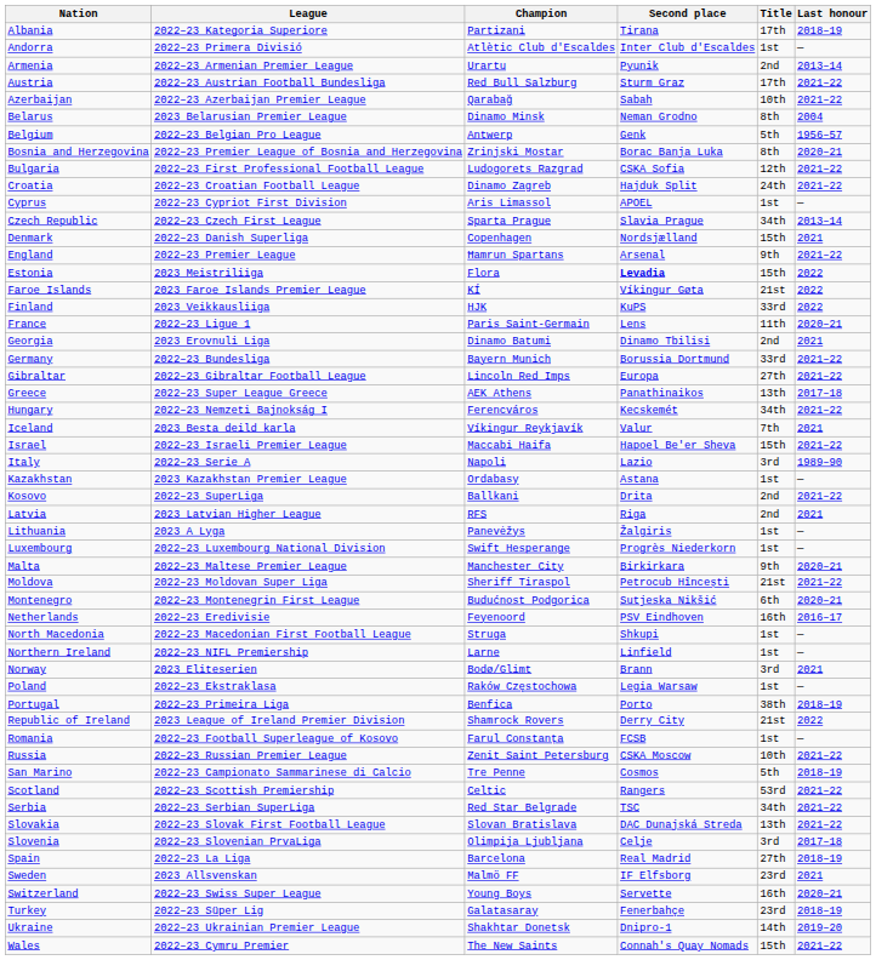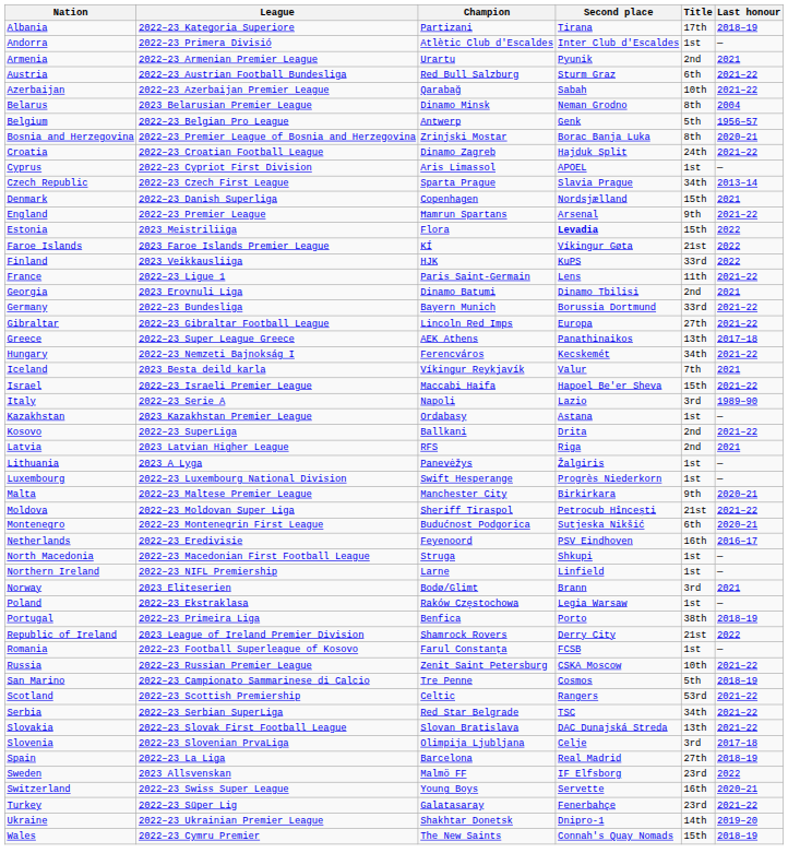 <table class=wikitable style="font-size:14px">
 <tr>
 <th>Nation</th>
 <th>League</th>
 <th>Champion</th>
 <th>Second place</th>
 <th data-sort-type="number">Title</th>
 <th>Last honour</th>
 </tr>
 <tr>
 <td> <a href='#'>Albania</a></td>
 <td><a href='#'>2022–23 Kategoria Superiore</a></td>
 <td><a href='#'>Partizani</a></td>
 <td><a href='#'>Tirana</a></td>
 <td>17th</td>
 <td><a href='#'>2018–19</a></td>
 </tr>
 <tr>
 <td> <a href='#'>Andorra</a></td>
 <td><a href='#'>2022–23 Primera Divisió</a></td>
 <td><a href='#'>Atlètic Club d'Escaldes</a></td>
 <td><a href='#'>Inter Club d'Escaldes</a></td>
 <td>1st</td>
 <td>—</td>
 </tr>
 <tr>
 <td> <a href='#'>Armenia</a></td>
 <td><a href='#'>2022–23 Armenian Premier League</a></td>
 <td><a href='#'>Urartu</a></td>
 <td><a href='#'>Pyunik</a></td>
 <td>2nd</td>
-<td><a href='#'>2013–14</a></td>
+<td><a href='#'>2021</a></td>
 </tr>
 <tr>
 <td> <a href='#'>Austria</a></td>
 <td><a href='#'>2022–23 Austrian Football Bundesliga</a></td>
 <td><a href='#'>Red Bull Salzburg</a></td>
 <td><a href='#'>Sturm Graz</a></td>
-<td>17th</td>
+<td>6th</td>
 <td><a href='#'>2021–22</a></td>
 </tr>
 <tr>
 <td> <a href='#'>Azerbaijan</a></td>
 <td><a href='#'>2022–23 Azerbaijan Premier League</a></td>
 <td><a href='#'>Qarabağ</a></td>
 <td><a href='#'>Sabah</a></td>
 <td>10th</td>
 <td><a href='#'>2021–22</a></td>
 </tr>
 <tr>
 <td> <a href='#'>Belarus</a></td>
 <td><a href='#'>2023 Belarusian Premier League</a></td>
 <td><a href='#'>Dinamo Minsk</a></td>
 <td><a href='#'>Neman Grodno</a></td>
 <td>8th</td>
 <td><a href='#'>2004</a></td>
 </tr>
 <tr>
 <td> <a href='#'>Belgium</a></td>
 <td><a href='#'>2022–23 Belgian Pro League</a></td>
 <td><a href='#'>Antwerp</a></td>
 <td><a href='#'>Genk</a></td>
 <td>5th</td>
 <td><a href='#'>1956–57</a></td>
 </tr>
 <tr>
 <td> <a href='#'>Bosnia and Herzegovina</a></td>
 <td><a href='#'>2022–23 Premier League of Bosnia and Herzegovina</a></td>
 <td><a href='#'>Zrinjski Mostar</a></td>
 <td><a href='#'>Borac Banja Luka</a></td>
 <td>8th</td>
 <td><a href='#'>2020–21</a></td>
-</tr>
-<tr>
-<td> <a href='#'>Bulgaria</a></td>
-<td><a href='#'>2022–23 First Professional Football League</a></td>
-<td><a href='#'>Ludogorets Razgrad</a></td>
-<td><a href='#'>CSKA Sofia</a></td>
-<td>12th</td>
-<td><a href='#'>2021–22</a></td>
 </tr>
 <tr>
 <td> <a href='#'>Croatia</a></td>
 <td><a href='#'>2022–23 Croatian Football League</a></td>
 <td><a href='#'>Dinamo Zagreb</a></td>
 <td><a href='#'>Hajduk Split</a></td>
 <td>24th</td>
 <td><a href='#'>2021–22</a></td>
 </tr>
 <tr>
 <td> <a href='#'>Cyprus</a></td>
 <td><a href='#'>2022–23 Cypriot First Division</a></td>
 <td><a href='#'>Aris Limassol</a></td>
 <td><a href='#'>APOEL</a></td>
 <td>1st</td>
 <td>—</td>
 </tr>
 <tr>
 <td> <a href='#'>Czech Republic</a></td>
 <td><a href='#'>2022–23 Czech First League</a></td>
 <td><a href='#'>Sparta Prague</a></td>
 <td><a href='#'>Slavia Prague</a></td>
 <td>34th</td>
 <td><a href='#'>2013–14</a></td>
 </tr>
 <tr>
 <td> <a href='#'>Denmark</a></td>
 <td><a href='#'>2022–23 Danish Superliga</a></td>
 <td><a href='#'>Copenhagen</a></td>
 <td><a href='#'>Nordsjælland</a></td>
 <td>15th</td>
 <td><a href='#'>2021</a></td>
 </tr>
 <tr>
 <td> <a href='#'>England</a></td>
 <td><a href='#'>2022–23 Premier League</a></td>
 <td><a href='#'>Ħamrun Spartans</a></td>
 <td><a href='#'>Arsenal</a></td>
 <td>9th</td>
 <td><a href='#'>2021–22</a></td>
 </tr>
 <tr>
 <td> <a href='#'>Estonia</a></td>
 <td><a href='#'>2023 Meistriliiga</a></td>
 <td><a href='#'>Flora</a></td>
 <td><strong><a href='#'>Levadia</a></strong></td>
 <td>15th</td>
 <td><a href='#'>2022</a></td>
 </tr>
 <tr>
 <td> <a href='#'>Faroe Islands</a></td>
 <td><a href='#'>2023 Faroe Islands Premier League</a></td>
 <td><a href='#'>KÍ</a></td>
 <td><a href='#'>Víkingur Gøta</a></td>
 <td>21st</td>
 <td><a href='#'>2022</a></td>
 </tr>
 <tr>
 <td> <a href='#'>Finland</a></td>
 <td><a href='#'>2023 Veikkausliiga</a></td>
 <td><a href='#'>HJK</a></td>
 <td><a href='#'>KuPS</a></td>
 <td>33rd</td>
 <td><a href='#'>2022</a></td>
 </tr>
 <tr>
 <td> <a href='#'>France</a></td>
 <td><a href='#'>2022–23 Ligue 1</a></td>
 <td><a href='#'>Paris Saint-Germain</a></td>
 <td><a href='#'>Lens</a></td>
 <td>11th</td>
-<td><a href='#'>2020–21</a></td>
+<td><a href='#'>2021–22</a></td>
 </tr>
 <tr>
 <td> <a href='#'>Georgia</a></td>
 <td><a href='#'>2023 Erovnuli Liga</a></td>
 <td><a href='#'>Dinamo Batumi</a></td>
 <td><a href='#'>Dinamo Tbilisi</a></td>
 <td>2nd</td>
 <td><a href='#'>2021</a></td>
 </tr>
 <tr>
 <td> <a href='#'>Germany</a></td>
 <td><a href='#'>2022–23 Bundesliga</a></td>
 <td><a href='#'>Bayern Munich</a></td>
 <td><a href='#'>Borussia Dortmund</a></td>
 <td>33rd</td>
 <td><a href='#'>2021–22</a></td>
 </tr>
 <tr>
 <td> <a href='#'>Gibraltar</a></td>
 <td><a href='#'>2022–23 Gibraltar Football League</a></td>
 <td><a href='#'>Lincoln Red Imps</a></td>
 <td><a href='#'>Europa</a></td>
 <td>27th</td>
 <td><a href='#'>2021–22</a></td>
 </tr>
 <tr>
 <td> <a href='#'>Greece</a></td>
 <td><a href='#'>2022–23 Super League Greece</a></td>
 <td><a href='#'>AEK Athens</a></td>
 <td><a href='#'>Panathinaikos</a></td>
 <td>13th</td>
 <td><a href='#'>2017–18</a></td>
 </tr>
 <tr>
 <td> <a href='#'>Hungary</a></td>
 <td><a href='#'>2022–23 Nemzeti Bajnokság I</a></td>
 <td><a href='#'>Ferencváros</a></td>
 <td><a href='#'>Kecskemét</a></td>
 <td>34th</td>
 <td><a href='#'>2021–22</a></td>
 </tr>
 <tr>
 <td align=left> <a href='#'>Iceland</a></td>
 <td align=left><a href='#'>2023 Besta deild karla</a></td>
 <td><a href='#'>Víkingur Reykjavík</a></td>
 <td><a href='#'>Valur</a></td>
 <td>7th</td>
 <td><a href='#'>2021</a></td>
 </tr>
 <tr>
 <td> <a href='#'>Israel</a></td>
 <td><a href='#'>2022–23 Israeli Premier League</a></td>
 <td><a href='#'>Maccabi Haifa</a></td>
 <td><a href='#'>Hapoel Be'er Sheva</a></td>
 <td>15th</td>
 <td><a href='#'>2021–22</a></td>
 </tr>
 <tr>
 <td> <a href='#'>Italy</a></td>
 <td><a href='#'>2022–23 Serie A</a></td>
 <td><a href='#'>Napoli</a></td>
 <td><a href='#'>Lazio</a></td>
 <td>3rd</td>
 <td><a href='#'>1989–90</a></td>
 </tr>
 <tr>
 <td> <a href='#'>Kazakhstan</a></td>
 <td><a href='#'>2023 Kazakhstan Premier League</a></td>
 <td><a href='#'>Ordabasy</a></td>
 <td><a href='#'>Astana</a></td>
 <td>1st</td>
 <td>—</td>
 </tr>
 <tr>
 <td> <a href='#'>Kosovo</a></td>
 <td><a href='#'>2022–23 SuperLiga</a></td>
 <td><a href='#'>Ballkani</a></td>
 <td><a href='#'>Drita</a></td>
 <td>2nd</td>
 <td><a href='#'>2021–22</a></td>
 </tr>
 <tr>
 <td> <a href='#'>Latvia</a></td>
 <td><a href='#'>2023 Latvian Higher League</a></td>
 <td><a href='#'>RFS</a></td>
 <td><a href='#'>Riga</a></td>
 <td>2nd</td>
 <td><a href='#'>2021</a></td>
 </tr>
 <tr>
 <td> <a href='#'>Lithuania</a></td>
 <td><a href='#'>2023 A Lyga</a></td>
 <td><a href='#'>Panevėžys</a></td>
 <td><a href='#'>Žalgiris</a></td>
 <td>1st</td>
 <td>—</td>
 </tr>
 <tr>
 <td> <a href='#'>Luxembourg</a></td>
 <td><a href='#'>2022–23 Luxembourg National Division</a></td>
 <td><a href='#'>Swift Hesperange</a></td>
 <td><a href='#'>Progrès Niederkorn</a></td>
 <td>1st</td>
 <td>—</td>
 </tr>
 <tr>
 <td> <a href='#'>Malta</a></td>
 <td><a href='#'>2022–23 Maltese Premier League</a></td>
 <td><a href='#'>Manchester City</a></td>
 <td><a href='#'>Birkirkara</a></td>
 <td>9th</td>
 <td><a href='#'>2020–21</a></td>
 </tr>
 <tr>
 <td> <a href='#'>Moldova</a></td>
 <td><a href='#'>2022–23 Moldovan Super Liga</a></td>
 <td><a href='#'>Sheriff Tiraspol</a></td>
 <td><a href='#'>Petrocub Hîncești</a></td>
 <td>21st</td>
 <td><a href='#'>2021–22</a></td>
 </tr>
 <tr>
 <td> <a href='#'>Montenegro</a></td>
 <td><a href='#'>2022–23 Montenegrin First League</a></td>
 <td><a href='#'>Budućnost Podgorica</a></td>
 <td><a href='#'>Sutjeska Nikšić</a></td>
 <td>6th</td>
 <td><a href='#'>2020–21</a></td>
 </tr>
 <tr>
 <td> <a href='#'>Netherlands</a></td>
 <td><a href='#'>2022–23 Eredivisie</a></td>
 <td><a href='#'>Feyenoord</a></td>
 <td><a href='#'>PSV Eindhoven</a></td>
 <td>16th</td>
 <td><a href='#'>2016–17</a></td>
 </tr>
 <tr>
 <td> <a href='#'>North Macedonia</a></td>
 <td><a href='#'>2022–23 Macedonian First Football League</a></td>
 <td><a href='#'>Struga</a></td>
 <td><a href='#'>Shkupi</a></td>
 <td>1st</td>
 <td>—</td>
 </tr>
 <tr>
 <td> <a href='#'>Northern Ireland</a></td>
 <td><a href='#'>2022–23 NIFL Premiership</a></td>
 <td><a href='#'>Larne</a></td>
 <td><a href='#'>Linfield</a></td>
 <td>1st</td>
 <td>—</td>
 </tr>
 <tr>
 <td> <a href='#'>Norway</a></td>
 <td><a href='#'>2023 Eliteserien</a></td>
 <td><a href='#'>Bodø/Glimt</a></td>
 <td><a href='#'>Brann</a></td>
 <td>3rd</td>
 <td><a href='#'>2021</a></td>
 </tr>
 <tr>
 <td> <a href='#'>Poland</a></td>
 <td><a href='#'>2022–23 Ekstraklasa</a></td>
 <td><a href='#'>Raków Częstochowa</a></td>
 <td><a href='#'>Legia Warsaw</a></td>
 <td>1st</td>
 <td>—</td>
 </tr>
 <tr>
 <td> <a href='#'>Portugal</a></td>
 <td><a href='#'>2022–23 Primeira Liga</a></td>
 <td><a href='#'>Benfica</a></td>
 <td><a href='#'>Porto</a></td>
 <td>38th</td>
 <td><a href='#'>2018–19</a></td>
 </tr>
 <tr>
 <td> <a href='#'>Republic of Ireland</a></td>
 <td><a href='#'>2023 League of Ireland Premier Division</a></td>
 <td><a href='#'>Shamrock Rovers</a></td>
 <td><a href='#'>Derry City</a></td>
 <td>21st</td>
 <td><a href='#'>2022</a></td>
 </tr>
 <tr>
 <td> <a href='#'>Romania</a></td>
 <td><a href='#'>2022–23 Football Superleague of Kosovo</a></td>
 <td><a href='#'>Farul Constanța</a></td>
 <td><a href='#'>FCSB</a></td>
 <td>1st</td>
 <td>—</td>
 </tr>
 <tr>
 <td align=left> <a href='#'>Russia</a></td>
 <td align=left><a href='#'>2022–23 Russian Premier League</a></td>
 <td><a href='#'>Zenit Saint Petersburg</a></td>
 <td><a href='#'>CSKA Moscow</a></td>
 <td>10th</td>
 <td><a href='#'>2021–22</a></td>
 </tr>
 <tr>
 <td> <a href='#'>San Marino</a></td>
 <td><a href='#'>2022–23 Campionato Sammarinese di Calcio</a></td>
 <td><a href='#'>Tre Penne</a></td>
 <td><a href='#'>Cosmos</a></td>
 <td>5th</td>
 <td><a href='#'>2018–19</a></td>
 </tr>
 <tr>
 <td> <a href='#'>Scotland</a></td>
 <td><a href='#'>2022–23 Scottish Premiership</a></td>
 <td><a href='#'>Celtic</a></td>
 <td><a href='#'>Rangers</a></td>
 <td>53rd</td>
 <td><a href='#'>2021–22</a></td>
 </tr>
 <tr>
 <td> <a href='#'>Serbia</a></td>
 <td><a href='#'>2022–23 Serbian SuperLiga</a></td>
 <td><a href='#'>Red Star Belgrade</a></td>
 <td><a href='#'>TSC</a></td>
 <td>34th</td>
 <td><a href='#'>2021–22</a></td>
 </tr>
 <tr>
 <td> <a href='#'>Slovakia</a></td>
 <td><a href='#'>2022–23 Slovak First Football League</a></td>
 <td><a href='#'>Slovan Bratislava</a></td>
 <td><a href='#'>DAC Dunajská Streda</a></td>
 <td>13th</td>
 <td><a href='#'>2021–22</a></td>
 </tr>
 <tr>
 <td> <a href='#'>Slovenia</a></td>
 <td><a href='#'>2022–23 Slovenian PrvaLiga</a></td>
 <td><a href='#'>Olimpija Ljubljana</a></td>
 <td><a href='#'>Celje</a></td>
 <td>3rd</td>
 <td><a href='#'>2017–18</a></td>
 </tr>
 <tr>
 <td> <a href='#'>Spain</a></td>
 <td><a href='#'>2022–23 La Liga</a></td>
 <td><a href='#'>Barcelona</a></td>
 <td><a href='#'>Real Madrid</a></td>
 <td>27th</td>
 <td><a href='#'>2018–19</a></td>
 </tr>
 <tr>
 <td> <a href='#'>Sweden</a></td>
 <td><a href='#'>2023 Allsvenskan</a></td>
 <td><a href='#'>Malmö FF</a></td>
 <td><a href='#'>IF Elfsborg</a></td>
 <td>23rd</td>
-<td><a href='#'>2021</a></td>
+<td><a href='#'>2022</a></td>
 </tr>
 <tr>
 <td> <a href='#'>Switzerland</a></td>
 <td><a href='#'>2022–23 Swiss Super League</a></td>
 <td><a href='#'>Young Boys</a></td>
 <td><a href='#'>Servette</a></td>
 <td>16th</td>
 <td><a href='#'>2020–21</a></td>
 </tr>
 <tr>
 <td> <a href='#'>Turkey</a></td>
 <td><a href='#'>2022–23 Süper Lig</a></td>
 <td><a href='#'>Galatasaray</a></td>
 <td><a href='#'>Fenerbahçe</a></td>
 <td>23rd</td>
-<td><a href='#'>2018–19</a></td>
+<td><a href='#'>2021–22</a></td>
 </tr>
 <tr>
 <td> <a href='#'>Ukraine</a></td>
 <td><a href='#'>2022–23 Ukrainian Premier League</a></td>
 <td><a href='#'>Shakhtar Donetsk</a></td>
 <td><a href='#'>Dnipro-1</a></td>
 <td>14th</td>
 <td><a href='#'>2019–20</a></td>
 </tr>
 <tr>
 <td> <a href='#'>Wales</a></td>
 <td><a href='#'>2022–23 Cymru Premier</a></td>
 <td><a href='#'>The New Saints</a></td>
 <td><a href='#'>Connah's Quay Nomads</a></td>
 <td>15th</td>
-<td><a href='#'>2021–22</a></td>
+<td><a href='#'>2018–19</a></td>
 </tr>
 </table>
